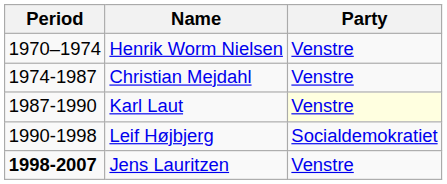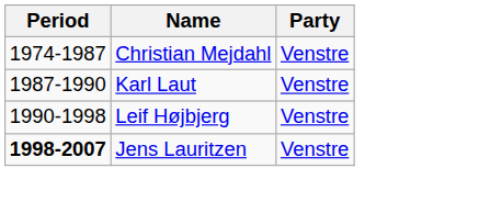 <table class="wikitable">
 <tr>
 <th>Period</th>
 <th>Name</th>
 <th>Party</th>
-</tr>
-<tr>
-<td>1970–1974</td>
-<td><a href='#'>Henrik Worm Nielsen</a></td>
-<td><a href='#'>Venstre</a></td>
 </tr>
 <tr>
 <td>1974-1987</td>
 <td><a href='#'>Christian Mejdahl</a></td>
 <td><a href='#'>Venstre</a></td>
 </tr>
 <tr>
 <td>1987-1990</td>
 <td><a href='#'>Karl Laut</a></td>
-<td style="background: lightyellow;"><a href='#'>Venstre</a></td>
+<td><a href='#'>Venstre</a></td>
 </tr>
 <tr>
 <td>1990-1998</td>
 <td><a href='#'>Leif Højbjerg</a></td>
-<td><a href='#'>Socialdemokratiet</a></td>
+<td><a href='#'>Venstre</a></td>
 </tr>
 <tr>
 <td><strong>1998-2007</strong></td>
 <td><a href='#'>Jens Lauritzen</a></td>
 <td><a href='#'>Venstre</a></td>
 </tr>
 </table>
